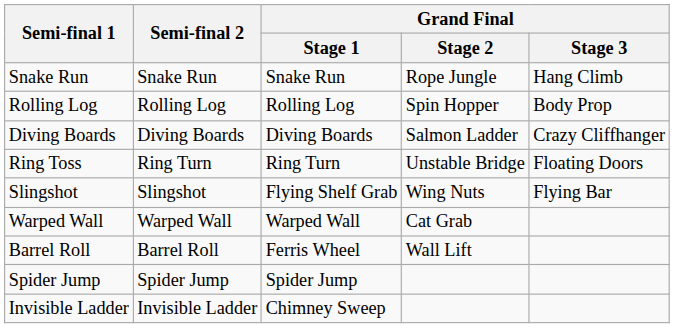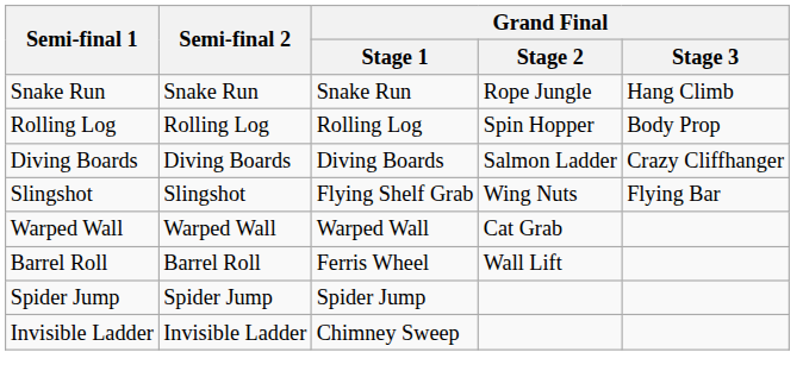 <table class="wikitable">
 <tr>
 <th rowspan=2>Semi-final 1</th>
 <th rowspan=2>Semi-final 2</th>
 <th colspan="3">Grand Final</th>
 </tr>
 <tr>
 <th>Stage 1</th>
 <th>Stage 2</th>
 <th>Stage 3</th>
 </tr>
 <tr>
 <td>Snake Run</td>
 <td>Snake Run</td>
 <td>Snake Run</td>
 <td>Rope Jungle</td>
 <td>Hang Climb</td>
 </tr>
 <tr>
 <td>Rolling Log</td>
 <td>Rolling Log</td>
 <td>Rolling Log</td>
 <td>Spin Hopper</td>
 <td>Body Prop</td>
 </tr>
 <tr>
 <td>Diving Boards</td>
 <td>Diving Boards</td>
 <td>Diving Boards</td>
 <td>Salmon Ladder</td>
 <td>Crazy Cliffhanger</td>
-</tr>
-<tr>
-<td>Ring Toss</td>
-<td>Ring Turn</td>
-<td>Ring Turn</td>
-<td>Unstable Bridge</td>
-<td>Floating Doors</td>
 </tr>
 <tr>
 <td>Slingshot</td>
 <td>Slingshot</td>
 <td>Flying Shelf Grab</td>
 <td>Wing Nuts</td>
 <td>Flying Bar</td>
 </tr>
 <tr>
 <td>Warped Wall</td>
 <td>Warped Wall</td>
 <td>Warped Wall</td>
 <td>Cat Grab</td>
 <td></td>
 </tr>
 <tr>
 <td>Barrel Roll</td>
 <td>Barrel Roll</td>
 <td>Ferris Wheel</td>
 <td>Wall Lift</td>
 <td></td>
 </tr>
 <tr>
 <td>Spider Jump</td>
 <td>Spider Jump</td>
 <td>Spider Jump</td>
 <td></td>
 <td></td>
 </tr>
 <tr>
 <td>Invisible Ladder</td>
 <td>Invisible Ladder</td>
 <td>Chimney Sweep</td>
 <td></td>
 <td></td>
 </tr>
 </table>
